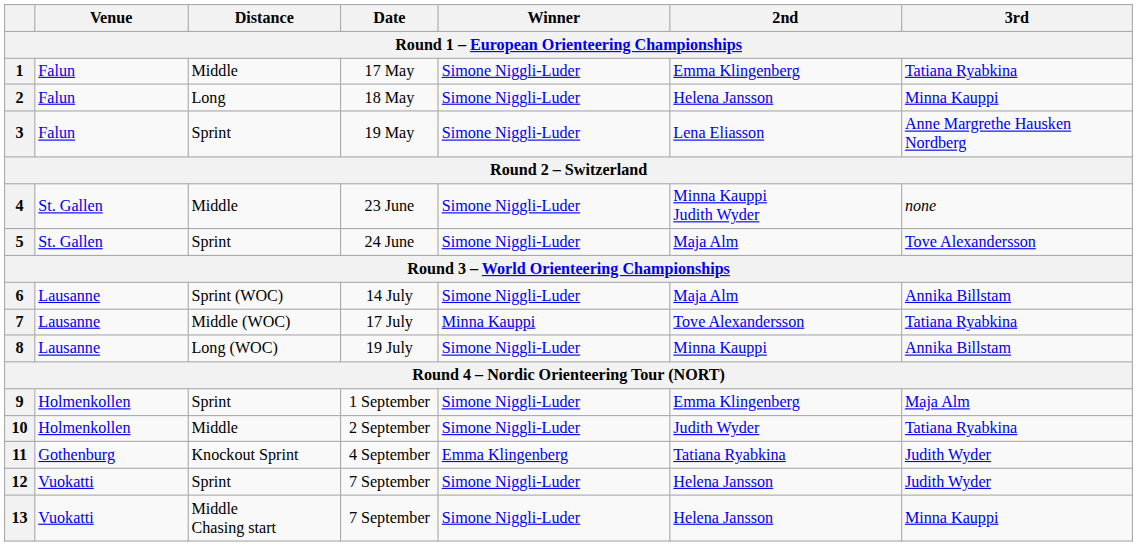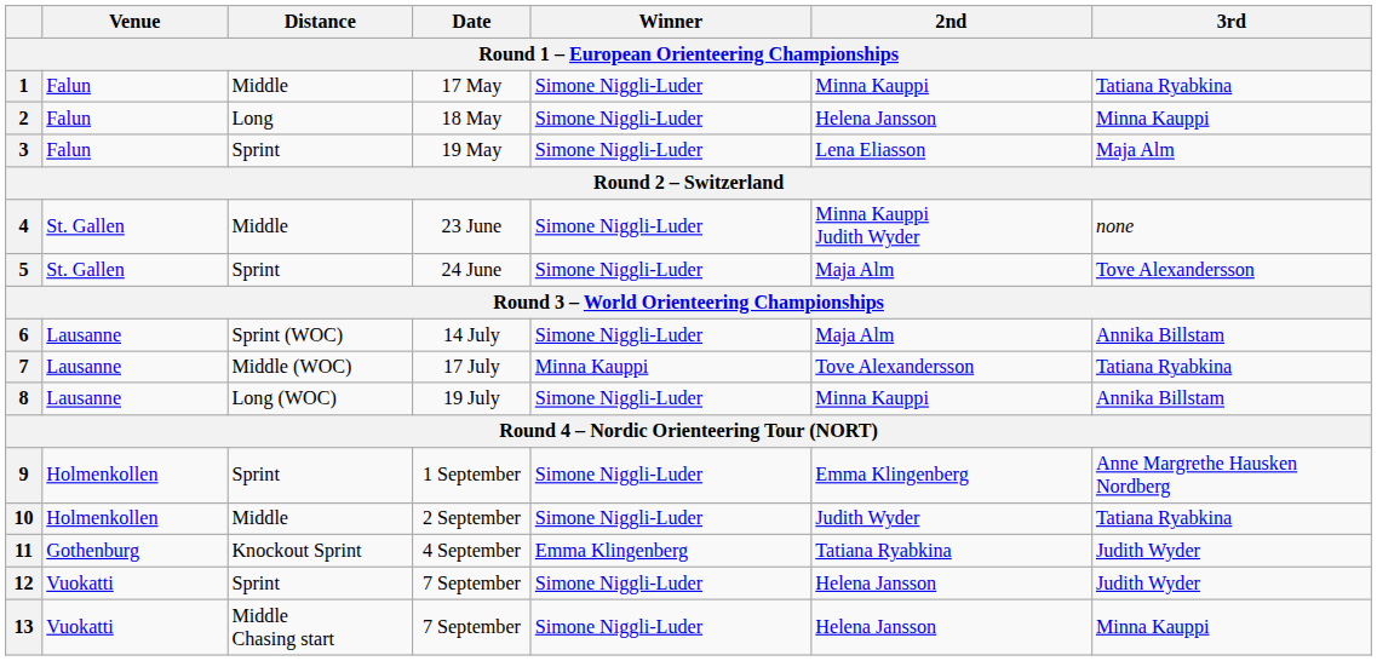 <table class="wikitable" style="font-size: 90%">
 <tr>
 <th width="20"></th>
 <th width="130">Venue</th>
 <th width="130">Distance</th>
 <th width="80">Date</th>
 <th width="200">Winner</th>
 <th width="200">2nd</th>
 <th width="200">3rd</th>
 </tr>
 <tr>
 <th colspan="7">Round 1 – <a href='#'>European Orienteering Championships</a></th>
 </tr>
 <tr>
 <th>1</th>
 <td> <a href='#'>Falun</a></td>
 <td>Middle</td>
 <td align=center>17 May</td>
 <td> <a href='#'>Simone Niggli-Luder</a></td>
-<td> <a href='#'>Emma Klingenberg</a></td>
+<td> <a href='#'>Minna Kauppi</a></td>
 <td> <a href='#'>Tatiana Ryabkina</a></td>
 </tr>
 <tr>
 <th>2</th>
 <td> <a href='#'>Falun</a></td>
 <td>Long</td>
 <td align=center>18 May</td>
 <td> <a href='#'>Simone Niggli-Luder</a></td>
 <td> <a href='#'>Helena Jansson</a></td>
 <td> <a href='#'>Minna Kauppi</a></td>
 </tr>
 <tr>
 <th>3</th>
 <td> <a href='#'>Falun</a></td>
 <td>Sprint</td>
 <td align=center>19 May</td>
 <td> <a href='#'>Simone Niggli-Luder</a></td>
 <td> <a href='#'>Lena Eliasson</a></td>
-<td> <a href='#'>Anne Margrethe Hausken Nordberg</a></td>
+<td> <a href='#'>Maja Alm</a></td>
 </tr>
 <tr>
 <th colspan="7">Round 2 – Switzerland</th>
 </tr>
 <tr>
 <th>4</th>
 <td> <a href='#'>St. Gallen</a></td>
 <td>Middle</td>
 <td align=center>23 June</td>
 <td> <a href='#'>Simone Niggli-Luder</a></td>
 <td> <a href='#'>Minna Kauppi</a><br> <a href='#'>Judith Wyder</a></td>
 <td><em>none</em></td>
 </tr>
 <tr>
 <th>5</th>
 <td> <a href='#'>St. Gallen</a></td>
 <td>Sprint</td>
 <td align=center>24 June</td>
 <td> <a href='#'>Simone Niggli-Luder</a></td>
 <td> <a href='#'>Maja Alm</a></td>
 <td> <a href='#'>Tove Alexandersson</a></td>
 </tr>
 <tr>
 <th colspan="7">Round 3 – <a href='#'>World Orienteering Championships</a></th>
 </tr>
 <tr>
 <th>6</th>
 <td> <a href='#'>Lausanne</a></td>
 <td>Sprint (WOC)</td>
 <td align=center>14 July</td>
 <td> <a href='#'>Simone Niggli-Luder</a></td>
 <td> <a href='#'>Maja Alm</a></td>
 <td> <a href='#'>Annika Billstam</a></td>
 </tr>
 <tr>
 <th>7</th>
 <td> <a href='#'>Lausanne</a></td>
 <td>Middle (WOC)</td>
 <td align=center>17 July</td>
 <td> <a href='#'>Minna Kauppi</a></td>
 <td> <a href='#'>Tove Alexandersson</a></td>
 <td> <a href='#'>Tatiana Ryabkina</a></td>
 </tr>
 <tr>
 <th>8</th>
 <td> <a href='#'>Lausanne</a></td>
 <td>Long (WOC)</td>
 <td align=center>19 July</td>
 <td> <a href='#'>Simone Niggli-Luder</a></td>
 <td> <a href='#'>Minna Kauppi</a></td>
 <td> <a href='#'>Annika Billstam</a></td>
 </tr>
 <tr>
 <th colspan="7">Round 4 – Nordic Orienteering Tour (NORT)</th>
 </tr>
 <tr>
 <th>9</th>
 <td> <a href='#'>Holmenkollen</a></td>
 <td>Sprint</td>
 <td align=center>1 September</td>
 <td> <a href='#'>Simone Niggli-Luder</a></td>
 <td> <a href='#'>Emma Klingenberg</a></td>
-<td> <a href='#'>Maja Alm</a></td>
+<td> <a href='#'>Anne Margrethe Hausken Nordberg</a></td>
 </tr>
 <tr>
 <th>10</th>
 <td> <a href='#'>Holmenkollen</a></td>
 <td>Middle</td>
 <td align=center>2 September</td>
 <td> <a href='#'>Simone Niggli-Luder</a></td>
 <td> <a href='#'>Judith Wyder</a></td>
 <td> <a href='#'>Tatiana Ryabkina</a></td>
 </tr>
 <tr>
 <th>11</th>
 <td> <a href='#'>Gothenburg</a></td>
 <td>Knockout Sprint</td>
 <td align=center>4 September</td>
 <td> <a href='#'>Emma Klingenberg</a></td>
 <td> <a href='#'>Tatiana Ryabkina</a></td>
 <td> <a href='#'>Judith Wyder</a></td>
 </tr>
 <tr>
 <th>12</th>
 <td> <a href='#'>Vuokatti</a></td>
 <td>Sprint</td>
 <td align=center>7 September</td>
 <td> <a href='#'>Simone Niggli-Luder</a></td>
 <td> <a href='#'>Helena Jansson</a></td>
 <td> <a href='#'>Judith Wyder</a></td>
 </tr>
 <tr>
 <th>13</th>
 <td> <a href='#'>Vuokatti</a></td>
 <td>Middle<br>Chasing start</td>
 <td align=center>7 September</td>
 <td> <a href='#'>Simone Niggli-Luder</a></td>
 <td> <a href='#'>Helena Jansson</a></td>
 <td> <a href='#'>Minna Kauppi</a></td>
 </tr>
 </table>
